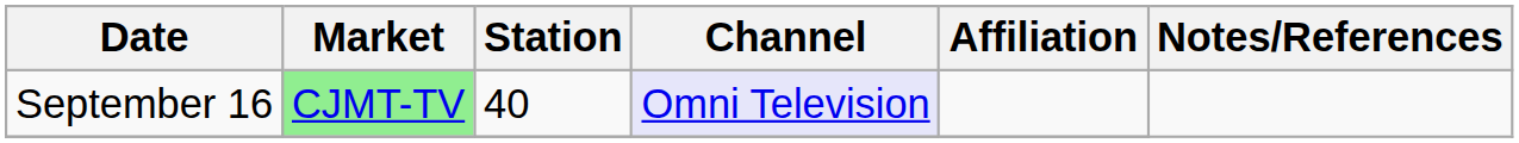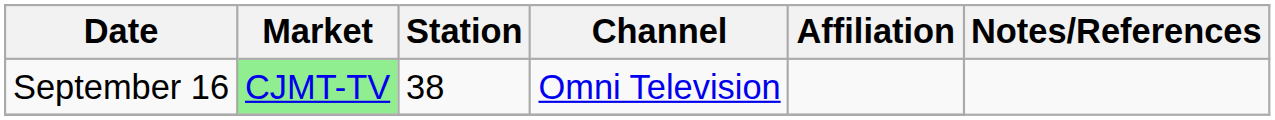 <table class="wikitable">
 <tr>
 <th>Date</th>
 <th>Market</th>
 <th>Station</th>
 <th>Channel</th>
 <th>Affiliation</th>
 <th>Notes/References</th>
 </tr>
 <tr>
 <td>September 16</td>
 <td style="background: lightgreen;"><a href='#'>CJMT-TV</a></td>
-<td>40</td>
-<td style="background: lavender;"><a href='#'>Omni Television</a></td>
+<td>38</td>
+<td><a href='#'>Omni Television</a></td>
 <td></td>
 </tr>
 <tr>
 </tr>
 </table>
